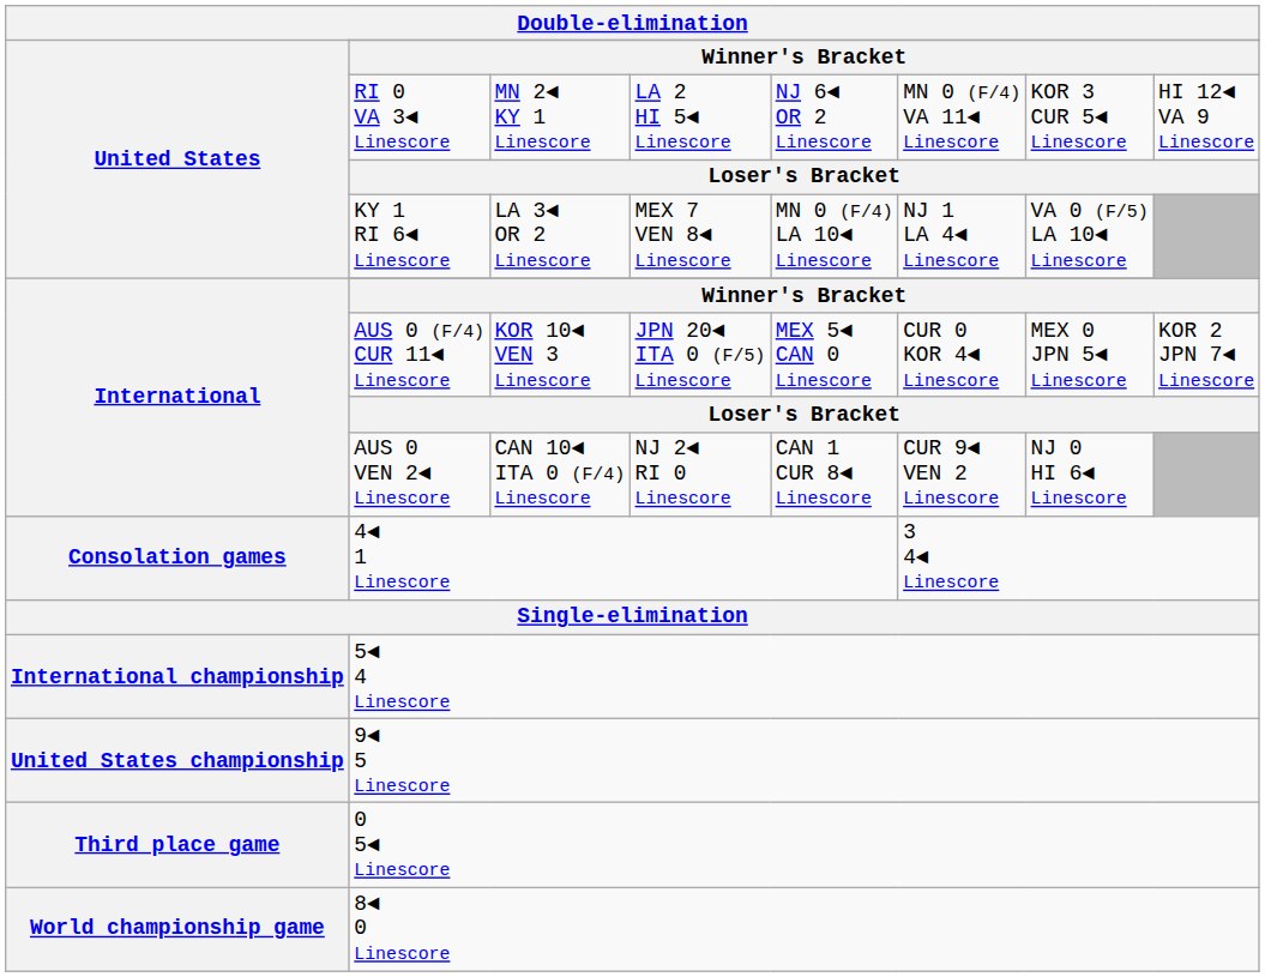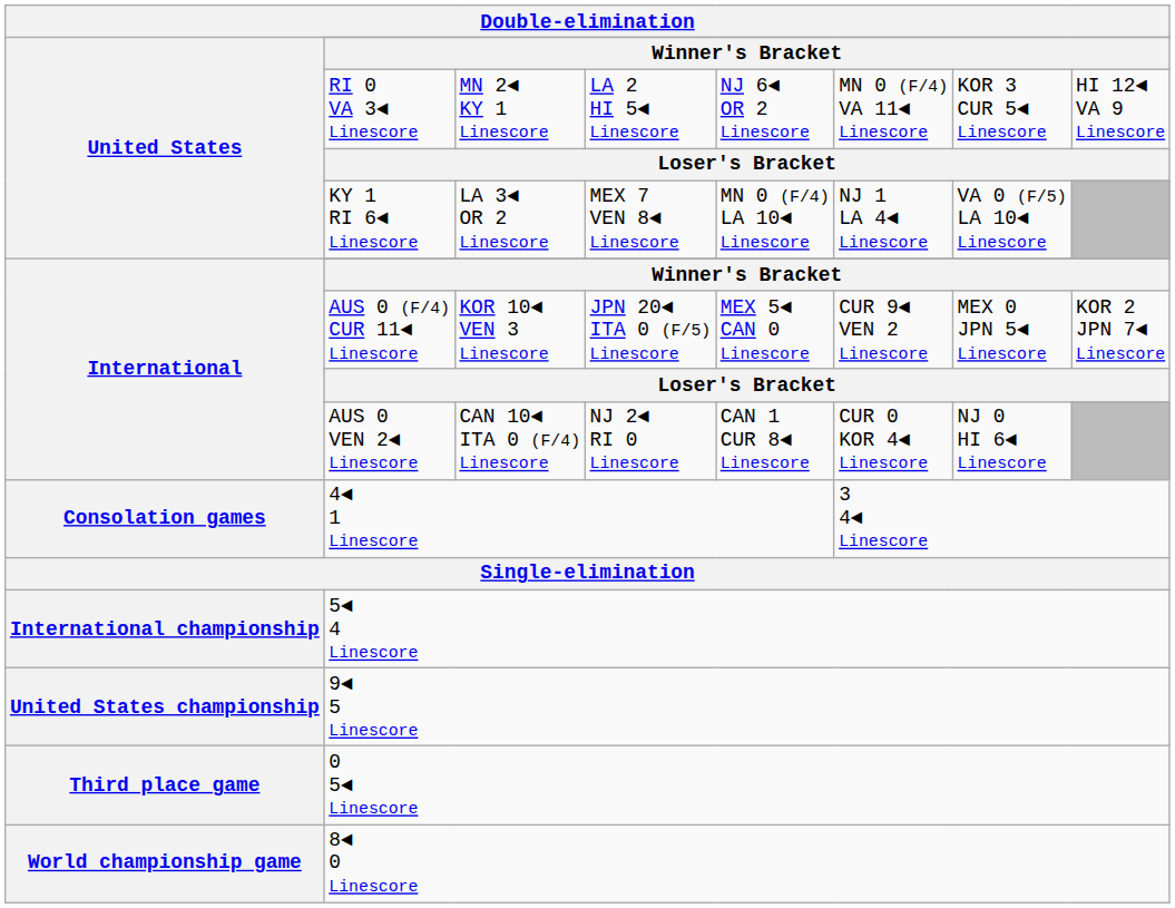 <table class="wikitable">
 <tr>
 <th colspan="8"><a href='#'>Double-elimination</a></th>
 </tr>
 <tr>
 <th rowspan="5"><a href='#'>United States</a></th>
 </tr>
 <tr>
 <th colspan="7">Winner's Bracket</th>
 </tr>
 <tr>
 <td> <a href='#'>RI</a> 0<br> <a href='#'>VA</a> 3◄<br><small><a href='#'>Linescore</a></small></td>
 <td> <a href='#'>MN</a> 2◄<br> <a href='#'>KY</a> 1<br><small><a href='#'>Linescore</a></small></td>
 <td> <a href='#'>LA</a> 2<br> <a href='#'>HI</a> 5◄<br><small><a href='#'>Linescore</a></small></td>
 <td> <a href='#'>NJ</a> 6◄<br> <a href='#'>OR</a> 2<br><small><a href='#'>Linescore</a></small></td>
 <td> MN 0 <small>(F/4)</small><br> VA 11◄<br><small><a href='#'>Linescore</a></small></td>
 <td> KOR 3<br> CUR 5◄<br><small><a href='#'>Linescore</a></small></td>
 <td> HI 12◄<br> VA 9<br><small><a href='#'>Linescore</a></small></td>
 </tr>
 <tr>
 <th colspan="7">Loser's Bracket</th>
 </tr>
 <tr>
 <td> KY 1<br> RI 6◄<br><small><a href='#'>Linescore</a></small></td>
 <td> LA 3◄<br> OR 2<br><small><a href='#'>Linescore</a></small></td>
 <td> MEX 7<br> VEN 8◄<br><small><a href='#'>Linescore</a></small></td>
 <td> MN 0 <small>(F/4)</small><br> LA 10◄<br><small><a href='#'>Linescore</a></small></td>
 <td> NJ 1<br> LA 4◄<br><small><a href='#'>Linescore</a></small></td>
 <td> VA 0 <small>(F/5)</small><br> LA 10◄<br><small><a href='#'>Linescore</a></small></td>
 <td bgcolor="bbbbbb"> </td>
 </tr>
 <tr>
 <th rowspan="5"><a href='#'>International</a></th>
 </tr>
 <tr>
 <th colspan="7">Winner's Bracket</th>
 </tr>
 <tr>
 <td> <a href='#'>AUS</a> 0 <small>(F/4)</small><br> <a href='#'>CUR</a> 11◄<br><small><a href='#'>Linescore</a></small></td>
 <td> <a href='#'>KOR</a> 10◄<br> <a href='#'>VEN</a> 3<br><small><a href='#'>Linescore</a></small></td>
 <td> <a href='#'>JPN</a> 20◄<br> <a href='#'>ITA</a> 0 <small>(F/5)</small><br><small><a href='#'>Linescore</a></small></td>
 <td> <a href='#'>MEX</a> 5◄<br> <a href='#'>CAN</a> 0<br><small><a href='#'>Linescore</a></small></td>
-<td> CUR 0<br> KOR 4◄<br><small><a href='#'>Linescore</a></small></td>
+<td> CUR 9◄<br> VEN 2<br><small><a href='#'>Linescore</a></small></td>
 <td> MEX 0<br> JPN 5◄<br><small><a href='#'>Linescore</a></small></td>
 <td> KOR 2<br> JPN 7◄<br><small><a href='#'>Linescore</a></small></td>
 </tr>
 <tr>
 <th colspan="7">Loser's Bracket</th>
 </tr>
 <tr>
 <td> AUS 0<br> VEN 2◄<br><small><a href='#'>Linescore</a></small></td>
 <td> CAN 10◄<br> ITA 0 <small>(F/4)</small><br><small><a href='#'>Linescore</a></small></td>
 <td> NJ 2◄<br> RI 0<br><small><a href='#'>Linescore</a></small></td>
 <td> CAN 1<br> CUR 8◄<br><small><a href='#'>Linescore</a></small></td>
-<td> CUR 9◄<br> VEN 2<br><small><a href='#'>Linescore</a></small></td>
+<td> CUR 0<br> KOR 4◄<br><small><a href='#'>Linescore</a></small></td>
 <td> NJ 0<br> HI 6◄<br><small><a href='#'>Linescore</a></small></td>
 <td bgcolor="bbbbbb"> </td>
 </tr>
 <tr>
 <th><a href='#'>Consolation games</a></th>
 <td colspan="4"> 4◄<br> 1<br><small><a href='#'>Linescore</a></small></td>
 <td colspan="4"> 3<br> 4◄<br><small><a href='#'>Linescore</a></small></td>
 </tr>
 <tr>
 <th colspan="8"><a href='#'>Single-elimination</a></th>
 </tr>
 <tr>
 <th><a href='#'>International championship</a></th>
 <td colspan="8"> 5◄<br> 4<br><small><a href='#'>Linescore</a></small></td>
 </tr>
 <tr>
 <th><a href='#'>United States championship</a></th>
 <td colspan="8"> 9◄<br> 5<br><small><a href='#'>Linescore</a></small></td>
 </tr>
 <tr>
 <th><a href='#'>Third place game</a></th>
 <td colspan="8"> 0<br> 5◄<br><small><a href='#'>Linescore</a></small></td>
 </tr>
 <tr>
 <th><a href='#'>World championship game</a></th>
 <td colspan="8"> 8◄<br> 0<br><small><a href='#'>Linescore</a></small></td>
 </tr>
 </table>
